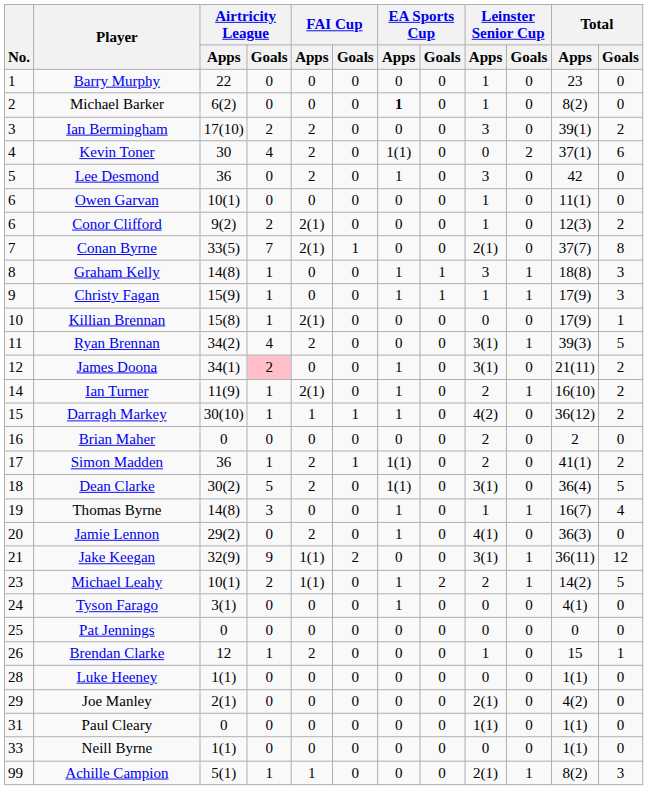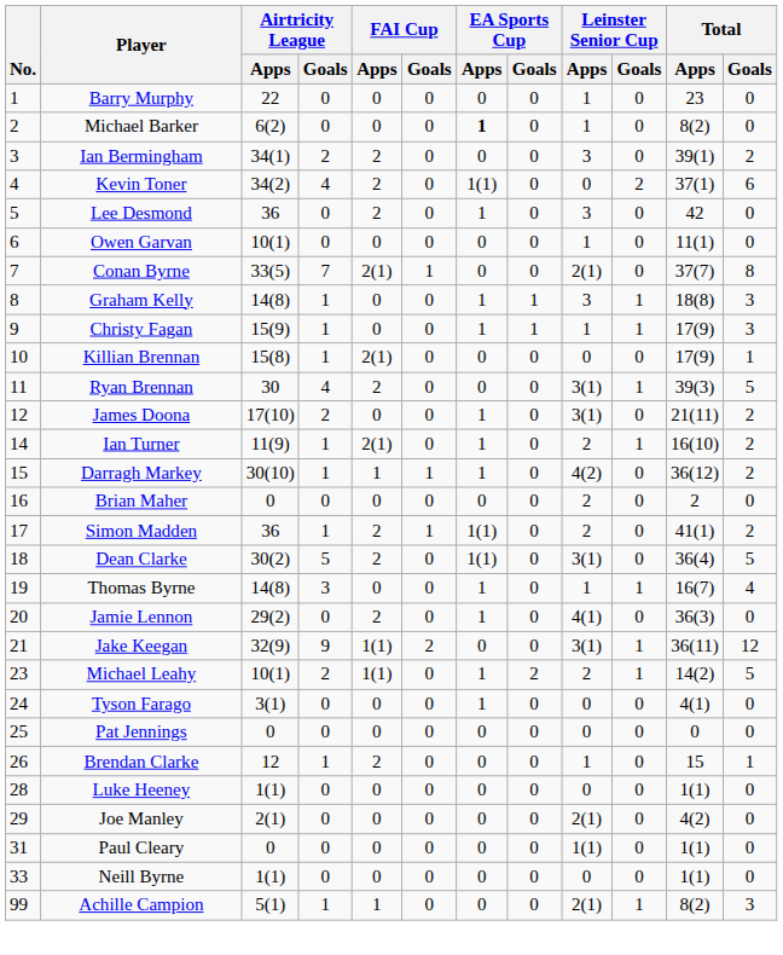 <table class="wikitable" style="text-align:center">
 <tr>
 <th rowspan="2" style="vertical-align:bottom">No.</th>
 <th rowspan="2" style="width:170px">Player</th>
 <th colspan="2" style="width:85px"><a href='#'>Airtricity League</a></th>
 <th colspan="2" style="width:85px"><a href='#'>FAI Cup</a></th>
 <th colspan="2" style="width:85px"><a href='#'>EA Sports Cup</a></th>
 <th colspan="2" style="width:85px"><a href='#'>Leinster Senior Cup</a></th>
 <th colspan="2" style="width:85px">Total</th>
 </tr>
 <tr>
 <th>Apps</th>
 <th>Goals</th>
 <th>Apps</th>
 <th>Goals</th>
 <th>Apps</th>
 <th>Goals</th>
 <th>Apps</th>
 <th>Goals</th>
 <th>Apps</th>
 <th>Goals</th>
 </tr>
 <tr>
 <td align="left">1</td>
 <td><a href='#'>Barry Murphy</a></td>
 <td>22</td>
 <td>0</td>
 <td>0</td>
 <td>0</td>
 <td>0</td>
 <td>0</td>
 <td>1</td>
 <td>0</td>
 <td>23</td>
 <td>0</td>
 </tr>
 <tr>
 <td align="left">2</td>
 <td>Michael Barker</td>
 <td>6(2)</td>
 <td>0</td>
 <td>0</td>
 <td>0</td>
 <td><strong>1</strong></td>
 <td>0</td>
 <td>1</td>
 <td>0</td>
 <td>8(2)</td>
 <td>0</td>
 </tr>
 <tr>
 <td align="left">3</td>
 <td><a href='#'>Ian Bermingham</a></td>
-<td>17(10)</td>
+<td>34(1)</td>
 <td>2</td>
 <td>2</td>
 <td>0</td>
 <td>0</td>
 <td>0</td>
 <td>3</td>
 <td>0</td>
 <td>39(1)</td>
 <td>2</td>
 </tr>
 <tr>
 <td align="left">4</td>
 <td><a href='#'>Kevin Toner</a></td>
-<td>30</td>
+<td>34(2)</td>
 <td>4</td>
 <td>2</td>
 <td>0</td>
 <td>1(1)</td>
 <td>0</td>
 <td>0</td>
 <td>2</td>
 <td>37(1)</td>
 <td>6</td>
 </tr>
 <tr>
 <td align="left">5</td>
 <td><a href='#'>Lee Desmond</a></td>
 <td>36</td>
 <td>0</td>
 <td>2</td>
 <td>0</td>
 <td>1</td>
 <td>0</td>
 <td>3</td>
 <td>0</td>
 <td>42</td>
 <td>0</td>
 </tr>
 <tr>
 <td align="left">6</td>
 <td><a href='#'>Owen Garvan</a></td>
 <td>10(1)</td>
 <td>0</td>
 <td>0</td>
 <td>0</td>
 <td>0</td>
 <td>0</td>
 <td>1</td>
 <td>0</td>
 <td>11(1)</td>
 <td>0</td>
-</tr>
-<tr>
-<td align="left">6</td>
-<td><a href='#'>Conor Clifford</a></td>
-<td>9(2)</td>
-<td>2</td>
-<td>2(1)</td>
-<td>0</td>
-<td>0</td>
-<td>0</td>
-<td>1</td>
-<td>0</td>
-<td>12(3)</td>
-<td>2</td>
 </tr>
 <tr>
 <td align="left">7</td>
 <td><a href='#'>Conan Byrne</a></td>
 <td>33(5)</td>
 <td>7</td>
 <td>2(1)</td>
 <td>1</td>
 <td>0</td>
 <td>0</td>
 <td>2(1)</td>
 <td>0</td>
 <td>37(7)</td>
 <td>8</td>
 </tr>
 <tr>
 <td align="left">8</td>
 <td><a href='#'>Graham Kelly</a></td>
 <td>14(8)</td>
 <td>1</td>
 <td>0</td>
 <td>0</td>
 <td>1</td>
 <td>1</td>
 <td>3</td>
 <td>1</td>
 <td>18(8)</td>
 <td>3</td>
 </tr>
 <tr>
 <td align="left">9</td>
 <td><a href='#'>Christy Fagan</a></td>
 <td>15(9)</td>
 <td>1</td>
 <td>0</td>
 <td>0</td>
 <td>1</td>
 <td>1</td>
 <td>1</td>
 <td>1</td>
 <td>17(9)</td>
 <td>3</td>
 </tr>
 <tr>
 <td align="left">10</td>
 <td><a href='#'>Killian Brennan</a></td>
 <td>15(8)</td>
 <td>1</td>
 <td>2(1)</td>
 <td>0</td>
 <td>0</td>
 <td>0</td>
 <td>0</td>
 <td>0</td>
 <td>17(9)</td>
 <td>1</td>
 </tr>
 <tr>
 <td align="left">11</td>
 <td><a href='#'>Ryan Brennan</a></td>
-<td>34(2)</td>
+<td>30</td>
 <td>4</td>
 <td>2</td>
 <td>0</td>
 <td>0</td>
 <td>0</td>
 <td>3(1)</td>
 <td>1</td>
 <td>39(3)</td>
 <td>5</td>
 </tr>
 <tr>
 <td align="left">12</td>
 <td><a href='#'>James Doona</a></td>
-<td>34(1)</td>
-<td style="background: pink;">2</td>
+<td>17(10)</td>
+<td>2</td>
 <td>0</td>
 <td>0</td>
 <td>1</td>
 <td>0</td>
 <td>3(1)</td>
 <td>0</td>
 <td>21(11)</td>
 <td>2</td>
 </tr>
 <tr>
 <td align="left">14</td>
 <td><a href='#'>Ian Turner</a></td>
 <td>11(9)</td>
 <td>1</td>
 <td>2(1)</td>
 <td>0</td>
 <td>1</td>
 <td>0</td>
 <td>2</td>
 <td>1</td>
 <td>16(10)</td>
 <td>2</td>
 </tr>
 <tr>
 <td align="left">15</td>
 <td><a href='#'>Darragh Markey</a></td>
 <td>30(10)</td>
 <td>1</td>
 <td>1</td>
 <td>1</td>
 <td>1</td>
 <td>0</td>
 <td>4(2)</td>
 <td>0</td>
 <td>36(12)</td>
 <td>2</td>
 </tr>
 <tr>
 <td align="left">16</td>
 <td><a href='#'>Brian Maher</a></td>
 <td>0</td>
 <td>0</td>
 <td>0</td>
 <td>0</td>
 <td>0</td>
 <td>0</td>
 <td>2</td>
 <td>0</td>
 <td>2</td>
 <td>0</td>
 </tr>
 <tr>
 <td align="left">17</td>
 <td><a href='#'>Simon Madden</a></td>
 <td>36</td>
 <td>1</td>
 <td>2</td>
 <td>1</td>
 <td>1(1)</td>
 <td>0</td>
 <td>2</td>
 <td>0</td>
 <td>41(1)</td>
 <td>2</td>
 </tr>
 <tr>
 <td align="left">18</td>
 <td><a href='#'>Dean Clarke</a></td>
 <td>30(2)</td>
 <td>5</td>
 <td>2</td>
 <td>0</td>
 <td>1(1)</td>
 <td>0</td>
 <td>3(1)</td>
 <td>0</td>
 <td>36(4)</td>
 <td>5</td>
 </tr>
 <tr>
 <td align="left">19</td>
 <td>Thomas Byrne</td>
 <td>14(8)</td>
 <td>3</td>
 <td>0</td>
 <td>0</td>
 <td>1</td>
 <td>0</td>
 <td>1</td>
 <td>1</td>
 <td>16(7)</td>
 <td>4</td>
 </tr>
 <tr>
 <td align="left">20</td>
 <td><a href='#'>Jamie Lennon</a></td>
 <td>29(2)</td>
 <td>0</td>
 <td>2</td>
 <td>0</td>
 <td>1</td>
 <td>0</td>
 <td>4(1)</td>
 <td>0</td>
 <td>36(3)</td>
 <td>0</td>
 </tr>
 <tr>
 <td align="left">21</td>
 <td><a href='#'>Jake Keegan</a></td>
 <td>32(9)</td>
 <td>9</td>
 <td>1(1)</td>
 <td>2</td>
 <td>0</td>
 <td>0</td>
 <td>3(1)</td>
 <td>1</td>
 <td>36(11)</td>
 <td>12</td>
 </tr>
 <tr>
 <td align="left">23</td>
 <td><a href='#'>Michael Leahy</a></td>
 <td>10(1)</td>
 <td>2</td>
 <td>1(1)</td>
 <td>0</td>
 <td>1</td>
 <td>2</td>
 <td>2</td>
 <td>1</td>
 <td>14(2)</td>
 <td>5</td>
 </tr>
 <tr>
 <td align="left">24</td>
 <td><a href='#'>Tyson Farago</a></td>
 <td>3(1)</td>
 <td>0</td>
 <td>0</td>
 <td>0</td>
 <td>1</td>
 <td>0</td>
 <td>0</td>
 <td>0</td>
 <td>4(1)</td>
 <td>0</td>
 </tr>
 <tr>
 <td align="left">25</td>
 <td><a href='#'>Pat Jennings</a></td>
 <td>0</td>
 <td>0</td>
 <td>0</td>
 <td>0</td>
 <td>0</td>
 <td>0</td>
 <td>0</td>
 <td>0</td>
 <td>0</td>
 <td>0</td>
 </tr>
 <tr>
 <td align="left">26</td>
 <td><a href='#'>Brendan Clarke</a></td>
 <td>12</td>
 <td>1</td>
 <td>2</td>
 <td>0</td>
 <td>0</td>
 <td>0</td>
 <td>1</td>
 <td>0</td>
 <td>15</td>
 <td>1</td>
 </tr>
 <tr>
 <td align="left">28</td>
 <td><a href='#'>Luke Heeney</a></td>
 <td>1(1)</td>
 <td>0</td>
 <td>0</td>
 <td>0</td>
 <td>0</td>
 <td>0</td>
 <td>0</td>
 <td>0</td>
 <td>1(1)</td>
 <td>0</td>
 </tr>
 <tr>
 <td align="left">29</td>
 <td>Joe Manley</td>
 <td>2(1)</td>
 <td>0</td>
 <td>0</td>
 <td>0</td>
 <td>0</td>
 <td>0</td>
 <td>2(1)</td>
 <td>0</td>
 <td>4(2)</td>
 <td>0</td>
 </tr>
 <tr>
 <td align="left">31</td>
 <td>Paul Cleary</td>
 <td>0</td>
 <td>0</td>
 <td>0</td>
 <td>0</td>
 <td>0</td>
 <td>0</td>
 <td>1(1)</td>
 <td>0</td>
 <td>1(1)</td>
 <td>0</td>
 </tr>
 <tr>
 <td align="left">33</td>
 <td>Neill Byrne</td>
 <td>1(1)</td>
 <td>0</td>
 <td>0</td>
 <td>0</td>
 <td>0</td>
 <td>0</td>
 <td>0</td>
 <td>0</td>
 <td>1(1)</td>
 <td>0</td>
 </tr>
 <tr>
 <td align="left">99</td>
 <td><a href='#'>Achille Campion</a></td>
 <td>5(1)</td>
 <td>1</td>
 <td>1</td>
 <td>0</td>
 <td>0</td>
 <td>0</td>
 <td>2(1)</td>
 <td>1</td>
 <td>8(2)</td>
 <td>3</td>
 </tr>
 </table>
